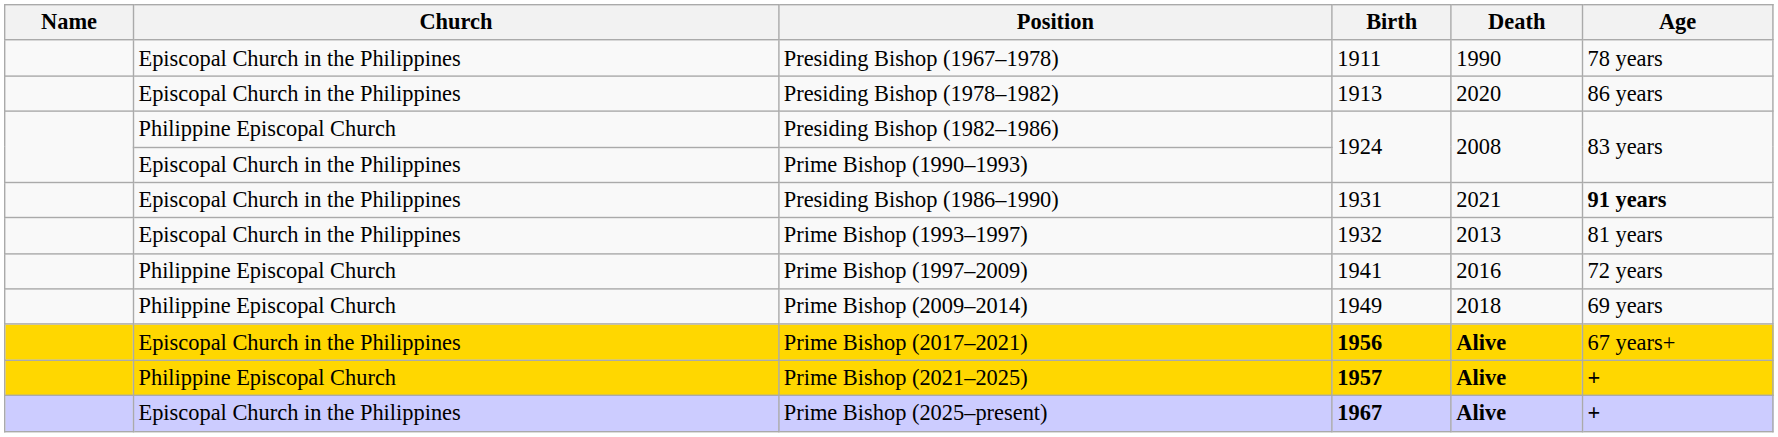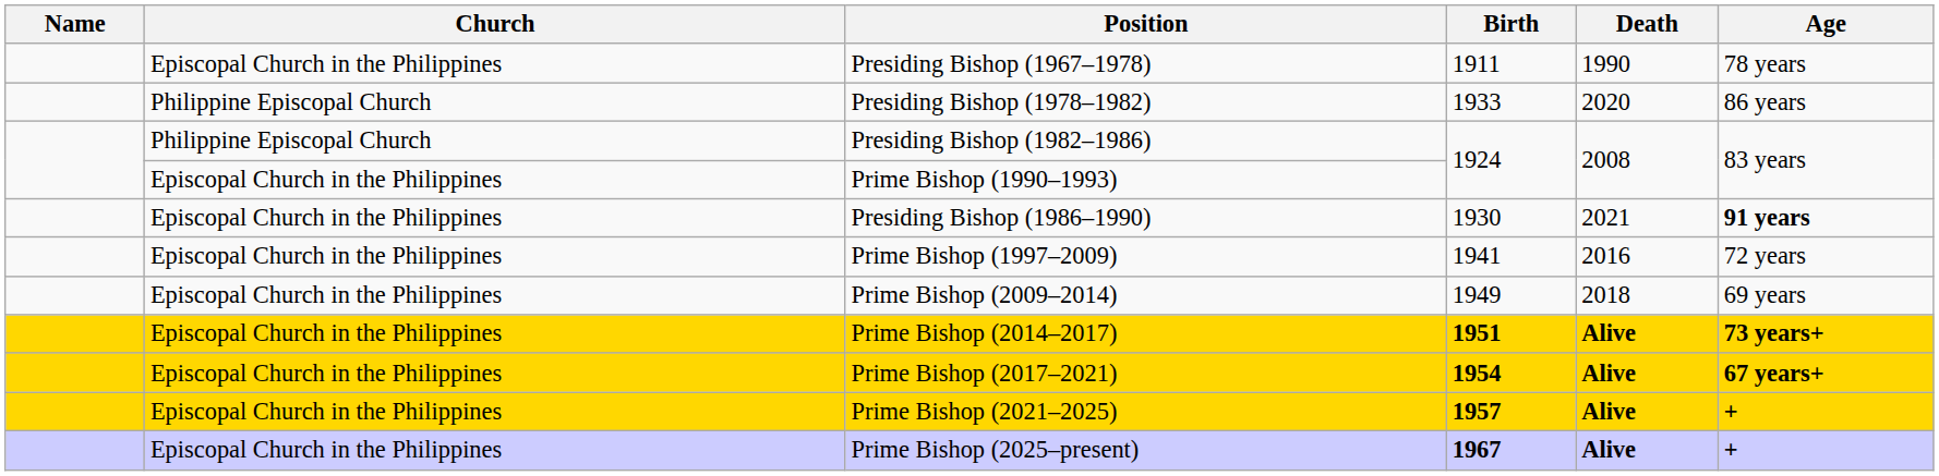 <table class="wikitable sortable" width="100%";>
 <tr>
 <th><strong>Name</strong></th>
 <th><strong>Church</strong></th>
 <th><strong>Position</strong></th>
 <th><strong>Birth</strong></th>
 <th><strong>Death</strong></th>
 <th><strong>Age</strong></th>
 </tr>
 <tr>
 <td></td>
 <td>Episcopal Church in the Philippines</td>
 <td>Presiding Bishop (1967–1978)</td>
 <td>1911</td>
 <td>1990</td>
 <td>78 years</td>
 </tr>
 <tr>
 <td></td>
-<td>Episcopal Church in the Philippines</td>
+<td>Philippine Episcopal Church</td>
 <td>Presiding Bishop (1978–1982)</td>
-<td>1913</td>
+<td>1933</td>
 <td>2020</td>
 <td>86 years</td>
 </tr>
 <tr>
 <td rowspan=2></td>
 <td>Philippine Episcopal Church</td>
 <td>Presiding Bishop (1982–1986)</td>
 <td rowspan=2>1924</td>
 <td rowspan=2>2008</td>
 <td rowspan=2>83 years</td>
 </tr>
 <tr>
 <td>Episcopal Church in the Philippines</td>
 <td>Prime Bishop (1990–1993)</td>
 </tr>
 <tr>
 <td></td>
 <td>Episcopal Church in the Philippines</td>
 <td>Presiding Bishop (1986–1990)</td>
-<td>1931</td>
+<td>1930</td>
 <td>2021</td>
 <td><strong>91 years</strong></td>
 </tr>
 <tr>
 <td></td>
 <td>Episcopal Church in the Philippines</td>
-<td>Prime Bishop (1993–1997)</td>
-<td>1932</td>
-<td>2013</td>
-<td>81 years</td>
-</tr>
-<tr>
-<td></td>
-<td>Philippine Episcopal Church</td>
 <td>Prime Bishop (1997–2009)</td>
 <td>1941</td>
 <td>2016</td>
 <td>72 years</td>
 </tr>
 <tr>
 <td></td>
-<td>Philippine Episcopal Church</td>
+<td>Episcopal Church in the Philippines</td>
 <td>Prime Bishop (2009–2014)</td>
 <td>1949</td>
 <td>2018</td>
 <td>69 years</td>
 </tr>
 <tr bgcolor="#ffd700" |>
 <td><strong></strong></td>
 <td>Episcopal Church in the Philippines</td>
+<td>Prime Bishop (2014–2017)</td>
+<td><strong>1951</strong></td>
+<td><strong>Alive</strong></td>
+<td><strong>73 years+</strong></td>
+</tr>
+<tr bgcolor="#ffd700" |>
+<td><strong></strong></td>
+<td>Episcopal Church in the Philippines</td>
 <td>Prime Bishop (2017–2021)</td>
-<td><strong>1956</strong></td>
+<td><strong>1954</strong></td>
 <td><strong>Alive</strong></td>
-<td>67 years+</td>
+<td><strong>67 years+</strong></td>
 </tr>
 <tr style="background-color:#ffd700" |>
 <td><strong></strong></td>
-<td>Philippine Episcopal Church</td>
+<td>Episcopal Church in the Philippines</td>
 <td>Prime Bishop (2021–2025)</td>
 <td><strong>1957</strong></td>
 <td><strong>Alive</strong></td>
 <td><strong>+</strong></td>
 </tr>
 <tr bgcolor="#ccf">
 <td><strong></strong></td>
 <td>Episcopal Church in the Philippines</td>
 <td>Prime Bishop (2025–present)</td>
 <td><strong>1967</strong></td>
 <td><strong>Alive</strong></td>
 <td><strong>+</strong></td>
 </tr>
 </table>
